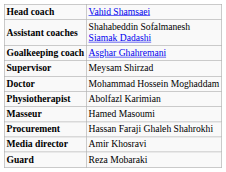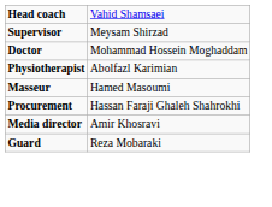 <table class="wikitable">
 <tr>
 <td><strong>Head coach</strong></td>
 <td> <a href='#'>Vahid Shamsaei</a></td>
-</tr>
-<tr>
-<td><strong>Assistant coaches</strong></td>
-<td> Shahabeddin Sofalmanesh <br> <a href='#'>Siamak Dadashi</a></td>
-</tr>
-<tr>
-<td><strong>Goalkeeping coach</strong></td>
-<td> <a href='#'>Asghar Ghahremani</a></td>
 </tr>
 <tr>
 <td><strong>Supervisor</strong></td>
 <td> Meysam Shirzad</td>
 </tr>
 <tr>
 <td><strong>Doctor</strong></td>
 <td> Mohammad Hossein Moghaddam</td>
 </tr>
 <tr>
 <td><strong>Physiotherapist</strong></td>
 <td> Abolfazl Karimian</td>
 </tr>
 <tr>
 <td><strong>Masseur</strong></td>
 <td> Hamed Masoumi</td>
 </tr>
 <tr>
 <td><strong>Procurement</strong></td>
 <td> Hassan Faraji Ghaleh Shahrokhi</td>
 </tr>
 <tr>
 <td><strong>Media director</strong></td>
 <td> Amir Khosravi</td>
 </tr>
 <tr>
 <td><strong>Guard</strong></td>
 <td> Reza Mobaraki</td>
 </tr>
 </table>
